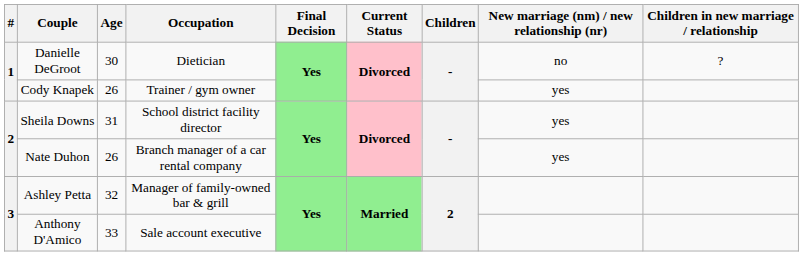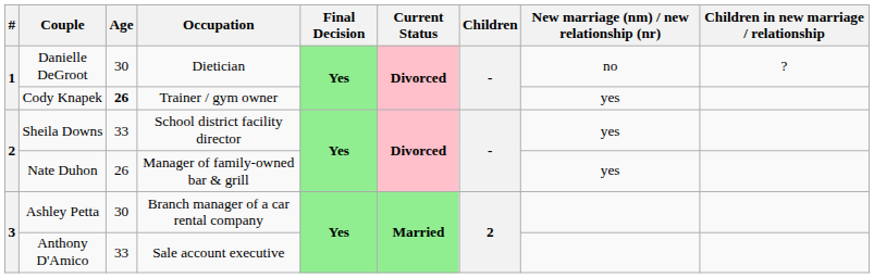 <table class="wikitable plainrowheaders" style="text-align:center; font-size:90%; width:60em;">
 <tr>
 <th>#</th>
 <th>Couple</th>
 <th>Age</th>
 <th>Occupation</th>
 <th>Final Decision</th>
 <th>Current Status</th>
 <th>Children</th>
 <th>New marriage (nm) / new relationship (nr)</th>
 <th>Children in new marriage / relationship</th>
 </tr>
 <tr>
 <th rowspan="2">1</th>
 <td>Danielle DeGroot</td>
 <td>30</td>
 <td>Dietician</td>
 <th rowspan="2" style="background:lightgreen;">Yes</th>
 <th rowspan="2" style="background:pink;">Divorced</th>
 <th rowspan="2">-</th>
 <td>no</td>
 <td>?</td>
 </tr>
 <tr>
 <td>Cody Knapek</td>
-<td>26</td>
+<td><strong>26</strong></td>
 <td>Trainer / gym owner</td>
 <td>yes</td>
 <td></td>
 </tr>
 <tr>
 <th rowspan="2">2</th>
 <td>Sheila Downs</td>
-<td>31</td>
+<td>33</td>
 <td>School district facility director</td>
 <th rowspan="2" style="background:lightgreen;">Yes</th>
 <th rowspan="2" style="background:pink;">Divorced</th>
 <th rowspan="2">-</th>
 <td>yes</td>
 <td></td>
 </tr>
 <tr>
 <td>Nate Duhon</td>
 <td>26</td>
-<td>Branch manager of a car rental company</td>
+<td>Manager of family-owned bar & grill</td>
 <td>yes</td>
 <td></td>
 </tr>
 <tr>
 <th rowspan="2">3</th>
 <td>Ashley Petta</td>
-<td>32</td>
-<td>Manager of family-owned bar & grill</td>
+<td>30</td>
+<td>Branch manager of a car rental company</td>
 <th rowspan="2" style="background:lightgreen;">Yes</th>
 <th rowspan="2" style="background:lightgreen;">Married</th>
 <th rowspan="3">2</th>
 <td></td>
 <td></td>
 </tr>
 <tr>
 <td>Anthony D'Amico</td>
 <td>33</td>
 <td>Sale account executive</td>
 <td></td>
 <td></td>
 </tr>
 </table>
